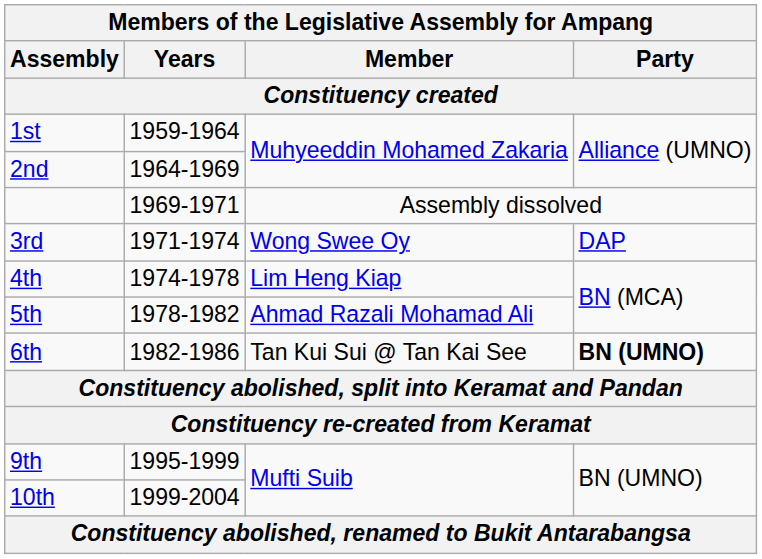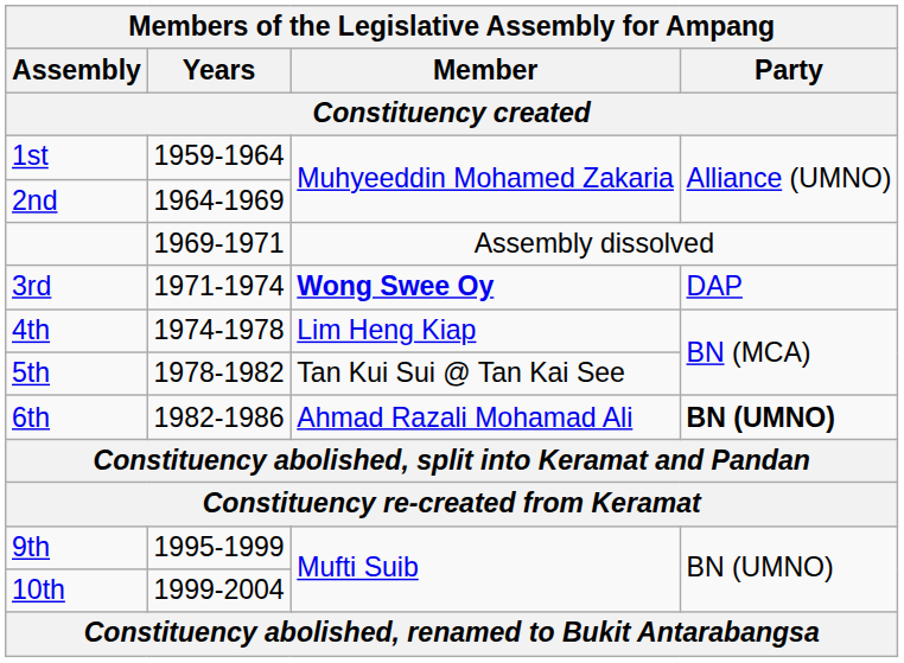 <table class=wikitable>
 <tr>
 <th colspan=4>Members of the Legislative Assembly for Ampang</th>
 </tr>
 <tr>
 <th>Assembly</th>
 <th>Years</th>
 <th>Member</th>
 <th>Party</th>
 </tr>
 <tr>
 <th colspan=4 align=center><em>Constituency created</em></th>
 </tr>
 <tr>
 <td><a href='#'>1st</a></td>
 <td>1959-1964</td>
 <td rowspan=2><a href='#'>Muhyeeddin Mohamed Zakaria</a></td>
 <td rowspan=2><a href='#'>Alliance</a> (UMNO)</td>
 </tr>
 <tr>
 <td><a href='#'>2nd</a></td>
 <td>1964-1969</td>
 </tr>
 <tr>
 <td></td>
 <td>1969-1971</td>
 <td colspan=2 align=center>Assembly dissolved</td>
 </tr>
 <tr>
 <td><a href='#'>3rd</a></td>
 <td>1971-1974</td>
-<td><a href='#'>Wong Swee Oy</a></td>
+<td><strong><a href='#'>Wong Swee Oy</a></strong></td>
 <td><a href='#'>DAP</a></td>
 </tr>
 <tr>
 <td><a href='#'>4th</a></td>
 <td>1974-1978</td>
 <td><a href='#'>Lim Heng Kiap</a></td>
 <td rowspan="2"><a href='#'>BN</a> (MCA)</td>
 </tr>
 <tr>
 <td><a href='#'>5th</a></td>
 <td>1978-1982</td>
-<td><a href='#'>Ahmad Razali Mohamad Ali</a></td>
+<td>Tan Kui Sui @ Tan Kai See</td>
 </tr>
 <tr>
 <td><a href='#'>6th</a></td>
 <td>1982-1986</td>
-<td>Tan Kui Sui @ Tan Kai See</td>
+<td><a href='#'>Ahmad Razali Mohamad Ali</a></td>
 <td><strong>BN (UMNO)</strong></td>
 </tr>
 <tr>
 <th colspan=4 align=center><em>Constituency abolished, split into Keramat and Pandan</em></th>
 </tr>
 <tr>
 <th colspan=4 align=center><em>Constituency re-created from Keramat</em></th>
 </tr>
 <tr>
 <td><a href='#'>9th</a></td>
 <td>1995-1999</td>
 <td rowspan=2><a href='#'>Mufti Suib</a></td>
 <td rowspan=2>BN (UMNO)</td>
 </tr>
 <tr>
 <td><a href='#'>10th</a></td>
 <td>1999-2004</td>
 </tr>
 <tr>
 <th colspan=4 align=center><em>Constituency abolished, renamed to Bukit Antarabangsa</em></th>
 </tr>
 </table>
